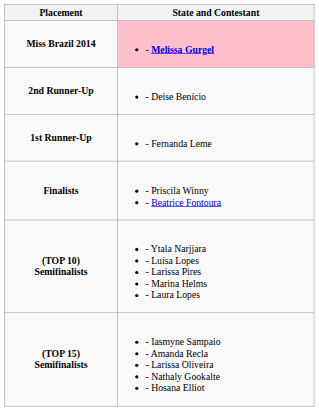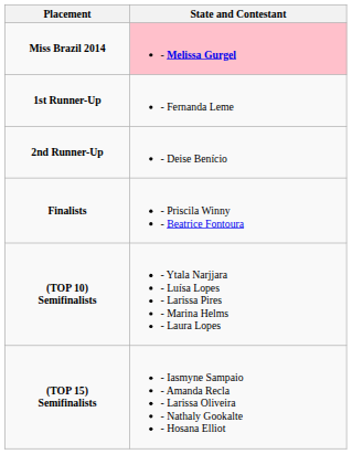 <table class="wikitable sortable" style="font-size:95%;">
 <tr>
 <th width="170">Placement</th>
 <th width="300">State and Contestant</th>
 </tr>
 <tr>
 <td align=center><strong>Miss Brazil 2014</strong></td>
 <td style="background: pink;"><br><ul><li><strong></strong> - <strong><a href='#'>Melissa Gurgel</a></strong></li></ul></td>
 </tr>
 <tr>
+<td align=center><strong>1st Runner-Up</strong></td>
+<td><br><ul><li><strong></strong> - Fernanda Leme</li></ul></td>
+</tr>
+<tr>
 <td align=center><strong>2nd Runner-Up</strong></td>
 <td><br><ul><li><strong></strong> - Deise Benício</li></ul></td>
-</tr>
-<tr>
-<td align=center><strong>1st Runner-Up</strong></td>
-<td><br><ul><li><strong></strong> - Fernanda Leme</li></ul></td>
 </tr>
 <tr>
 <td align=center><strong>Finalists</strong></td>
 <td><br><ul><li><strong></strong> - Priscila Winny</li><li><strong></strong> - <a href='#'>Beatrice Fontoura</a></li></ul></td>
 </tr>
 <tr>
 <td align=center><strong>(TOP 10)</strong> <br><strong>Semifinalists</strong></td>
 <td><br><ul><li><strong></strong> - Ytala Narjjara</li><li><strong></strong> - Luísa Lopes</li><li><strong></strong> - Larissa Pires</li><li><strong></strong> - Marina Helms</li><li><strong></strong> - Laura Lopes</li></ul></td>
 </tr>
 <tr>
 <td align=center><strong>(TOP 15)</strong> <br><strong>Semifinalists</strong></td>
 <td><br><ul><li><strong></strong> - Iasmyne Sampaio</li><li><strong></strong> - Amanda Recla</li><li><strong></strong> - Larissa Oliveira</li><li><strong></strong> - Nathaly Gookalte</li><li><strong></strong> - Hosana Elliot</li></ul></td>
 </tr>
 </table>
